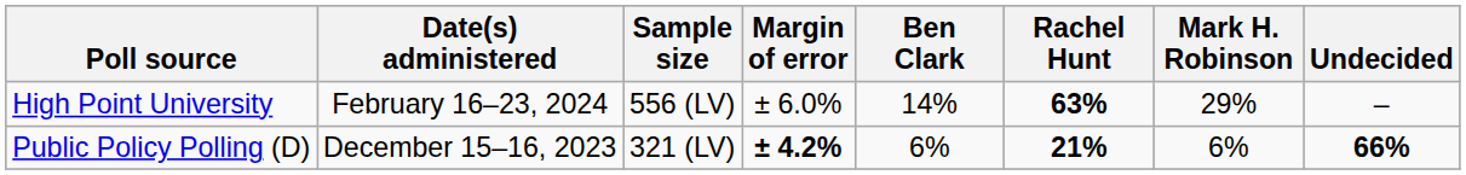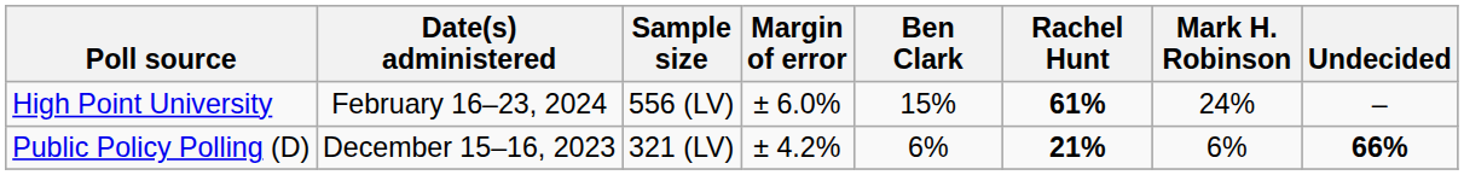 <table class="wikitable" style="font-size:90%;text-align:center;">
 <tr valign=bottom>
 <th>Poll source</th>
 <th>Date(s)<br>administered</th>
 <th>Sample<br>size</th>
 <th>Margin<br>of error</th>
 <th style="width:70px;">Ben<br>Clark</th>
 <th style="width:70px;">Rachel<br>Hunt</th>
 <th style="width:70px;">Mark H.<br>Robinson</th>
 <th>Undecided</th>
 </tr>
 <tr>
 <td style="text-align:left;"><a href='#'>High Point University</a></td>
 <td>February 16–23, 2024</td>
 <td>556 (LV)</td>
 <td>± 6.0%</td>
-<td>14%</td>
-<td><strong>63%</strong></td>
-<td>29%</td>
+<td>15%</td>
+<td><strong>61%</strong></td>
+<td>24%</td>
 <td>–</td>
 </tr>
 <tr>
 <td style="text-align:left;"><a href='#'>Public Policy Polling</a> (D)</td>
 <td>December 15–16, 2023</td>
 <td>321 (LV)</td>
-<td><strong>± 4.2%</strong></td>
+<td>± 4.2%</td>
 <td>6%</td>
 <td><strong>21%</strong></td>
 <td>6%</td>
 <td><strong>66%</strong></td>
 </tr>
 </table>
